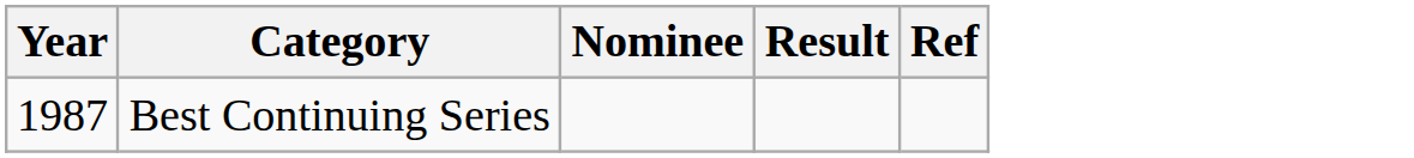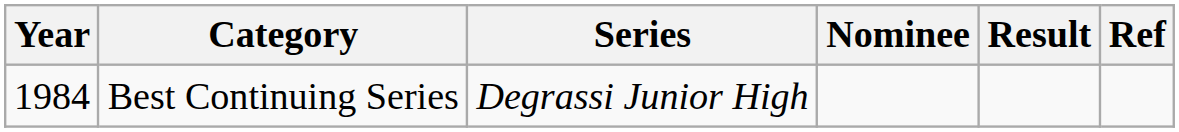 <table class="wikitable">
 <tr>
 <th>Year</th>
 <th>Category</th>
+<th>Series</th>
 <th>Nominee</th>
 <th>Result</th>
 <th>Ref</th>
 </tr>
 <tr>
-<td>1987</td>
+<td>1984</td>
 <td>Best Continuing Series</td>
+<td><em>Degrassi Junior High</em></td>
 <td></td>
 <td></td>
 <td></td>
 </tr>
 </table>
